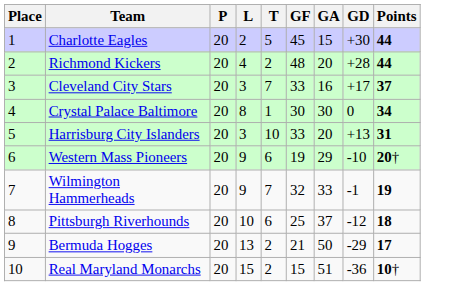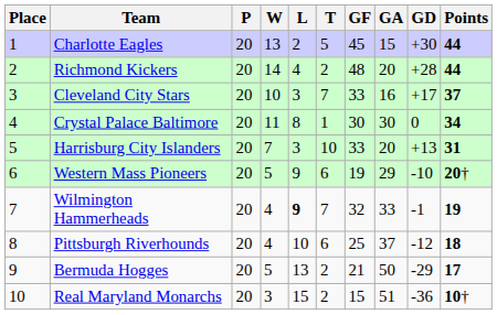 <table class="wikitable">
 <tr>
 <th>Place</th>
 <th width="170">Team</th>
 <th width="20">P</th>
+<th width="20">W</th>
 <th width="20">L</th>
 <th width="20">T</th>
 <th width="20">GF</th>
 <th width="20">GA</th>
 <th width="25">GD</th>
 <th>Points</th>
 </tr>
 <tr bgcolor=#ccccff>
 <td>1</td>
 <td><a href='#'>Charlotte Eagles</a></td>
 <td>20</td>
+<td>13</td>
 <td>2</td>
 <td>5</td>
 <td>45</td>
 <td>15</td>
 <td>+30</td>
 <td><strong>44</strong></td>
 </tr>
 <tr bgcolor=#ccffcc>
 <td>2</td>
 <td><a href='#'>Richmond Kickers</a></td>
 <td>20</td>
+<td>14</td>
 <td>4</td>
 <td>2</td>
 <td>48</td>
 <td>20</td>
 <td>+28</td>
 <td><strong>44</strong></td>
 </tr>
 <tr bgcolor=#ccffcc>
 <td>3</td>
 <td><a href='#'>Cleveland City Stars</a></td>
 <td>20</td>
+<td>10</td>
 <td>3</td>
 <td>7</td>
 <td>33</td>
 <td>16</td>
 <td>+17</td>
 <td><strong>37</strong></td>
 </tr>
 <tr bgcolor=#ccffcc>
 <td>4</td>
 <td><a href='#'>Crystal Palace Baltimore</a></td>
 <td>20</td>
+<td>11</td>
 <td>8</td>
 <td>1</td>
 <td>30</td>
 <td>30</td>
 <td>0</td>
 <td><strong>34</strong></td>
 </tr>
 <tr bgcolor=#ccffcc>
 <td>5</td>
 <td><a href='#'>Harrisburg City Islanders</a></td>
 <td>20</td>
+<td>7</td>
 <td>3</td>
 <td>10</td>
 <td>33</td>
 <td>20</td>
 <td>+13</td>
 <td><strong>31</strong></td>
 </tr>
 <tr bgcolor=#ccffcc>
 <td>6</td>
 <td><a href='#'>Western Mass Pioneers</a></td>
 <td>20</td>
+<td>5</td>
 <td>9</td>
 <td>6</td>
 <td>19</td>
 <td>29</td>
 <td>-10</td>
 <td><strong>20</strong>†</td>
 </tr>
 <tr>
 <td>7</td>
 <td><a href='#'>Wilmington Hammerheads</a></td>
 <td>20</td>
-<td>9</td>
+<td>4</td>
+<td><strong>9</strong></td>
 <td>7</td>
 <td>32</td>
 <td>33</td>
 <td>-1</td>
 <td><strong>19</strong></td>
 </tr>
 <tr>
 <td>8</td>
 <td><a href='#'>Pittsburgh Riverhounds</a></td>
 <td>20</td>
+<td>4</td>
 <td>10</td>
 <td>6</td>
 <td>25</td>
 <td>37</td>
 <td>-12</td>
 <td><strong>18</strong></td>
 </tr>
 <tr>
 <td>9</td>
 <td><a href='#'>Bermuda Hogges</a></td>
 <td>20</td>
+<td>5</td>
 <td>13</td>
 <td>2</td>
 <td>21</td>
 <td>50</td>
 <td>-29</td>
 <td><strong>17</strong></td>
 </tr>
 <tr>
 <td>10</td>
 <td><a href='#'>Real Maryland Monarchs</a></td>
 <td>20</td>
+<td>3</td>
 <td>15</td>
 <td>2</td>
 <td>15</td>
 <td>51</td>
 <td>-36</td>
 <td><strong>10</strong>†</td>
 </tr>
 </table>
